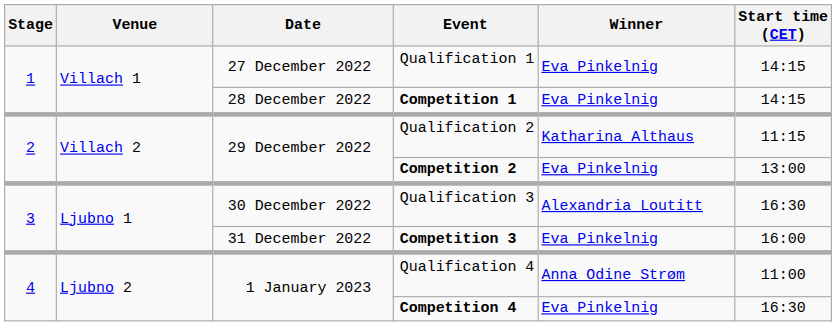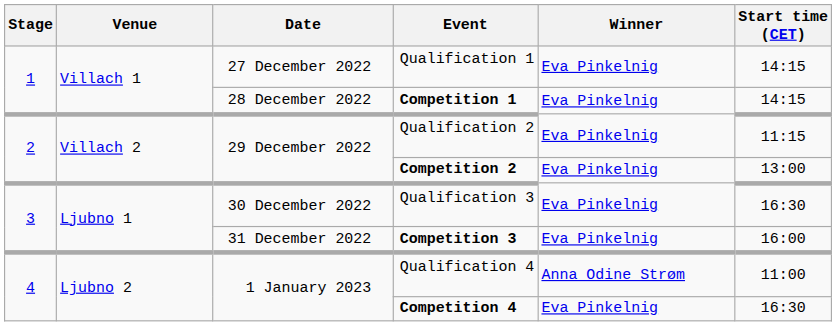 <table class="wikitable">
 <tr>
 <th>Stage</th>
 <th width="130">Venue</th>
 <th width="150">Date</th>
 <th width="120">Event</th>
 <th width="165">Winner</th>
 <th>Start time<br>(<a href='#'>CET</a>)</th>
 </tr>
 <tr>
 <td rowspan=2 align="center"><a href='#'>1</a></td>
 <td rowspan=2> <a href='#'>Villach</a> 1</td>
 <td align="right">27 December 2022  </td>
 <td align="right">Qualification 1  </td>
 <td> <a href='#'>Eva Pinkelnig</a></td>
 <td align="center">14:15</td>
 </tr>
 <tr>
 <td align="right">28 December 2022  </td>
 <td align="right"><strong>Competition 1</strong>  </td>
 <td> <a href='#'>Eva Pinkelnig</a></td>
 <td align="center">14:15</td>
 </tr>
 <tr>
 <td rowspan=2 align="center" style="border-top-width:4px"><a href='#'>2</a></td>
 <td rowspan=2 style="border-top-width:4px"> <a href='#'>Villach</a> 2</td>
 <td align="right" rowspan=2 style="border-top-width:4px">29 December 2022  </td>
 <td align="right" style="border-top-width:4px">Qualification 2  </td>
-<td style="border-top-width:4px"> <a href='#'>Katharina Althaus</a></td>
+<td> <a href='#'>Eva Pinkelnig</a></td>
 <td align="center" style="border-top-width:4px">11:15</td>
 </tr>
 <tr>
 <td align="right"><strong>Competition 2</strong>  </td>
 <td> <a href='#'>Eva Pinkelnig</a></td>
 <td align="center">13:00</td>
 </tr>
 <tr>
 <td rowspan=2 align="center" style="border-top-width:4px"><a href='#'>3</a></td>
 <td rowspan=2 style="border-top-width:4px"> <a href='#'>Ljubno</a> 1</td>
 <td align="right" style="border-top-width:4px">30 December 2022  </td>
 <td align="right" style="border-top-width:4px">Qualification 3  </td>
-<td style="border-top-width:4px"> <a href='#'>Alexandria Loutitt</a></td>
+<td> <a href='#'>Eva Pinkelnig</a></td>
 <td align="center" style="border-top-width:4px">16:30</td>
 </tr>
 <tr>
 <td align="right">31 December 2022  </td>
 <td align="right"><strong>Competition 3</strong>  </td>
 <td> <a href='#'>Eva Pinkelnig</a></td>
 <td align="center">16:00</td>
 </tr>
 <tr>
 <td rowspan=2 align="center" style="border-top-width:4px"><a href='#'>4</a></td>
 <td rowspan=2 style="border-top-width:4px"> <a href='#'>Ljubno</a> 2</td>
 <td align="right" rowspan=2 style="border-top-width:4px">1 January 2023  </td>
 <td align="right" style="border-top-width:4px">Qualification 4  </td>
 <td style="border-top-width:4px"> <a href='#'>Anna Odine Strøm</a></td>
 <td align="center" style="border-top-width:4px">11:00</td>
 </tr>
 <tr>
 <td align="right"><strong>Competition 4</strong>  </td>
 <td> <a href='#'>Eva Pinkelnig</a></td>
 <td align="center">16:30</td>
 </tr>
 </table>
